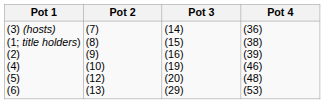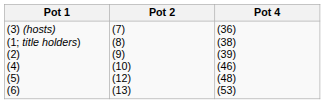 <table class="wikitable">
 <tr>
 <th width=25%>Pot 1</th>
 <th width=25%>Pot 2</th>
-<th width=25%>Pot 3</th>
 <th width=25%>Pot 4</th>
 </tr>
 <tr>
 <td> (3) <em>(hosts)</em><br> (1; <em>title holders</em>) <br> (2)<br> (4)<br> (5)<br> (6)</td>
 <td> (7)<br> (8)<br> (9)<br> (10)<br> (12)<br> (13)</td>
-<td> (14)<br> (15)<br> (16)<br> (19)<br> (20)<br> (29)</td>
 <td> (36)<br> (38)<br> (39)<br> (46)<br> (48)<br> (53)</td>
 </tr>
 </table>
